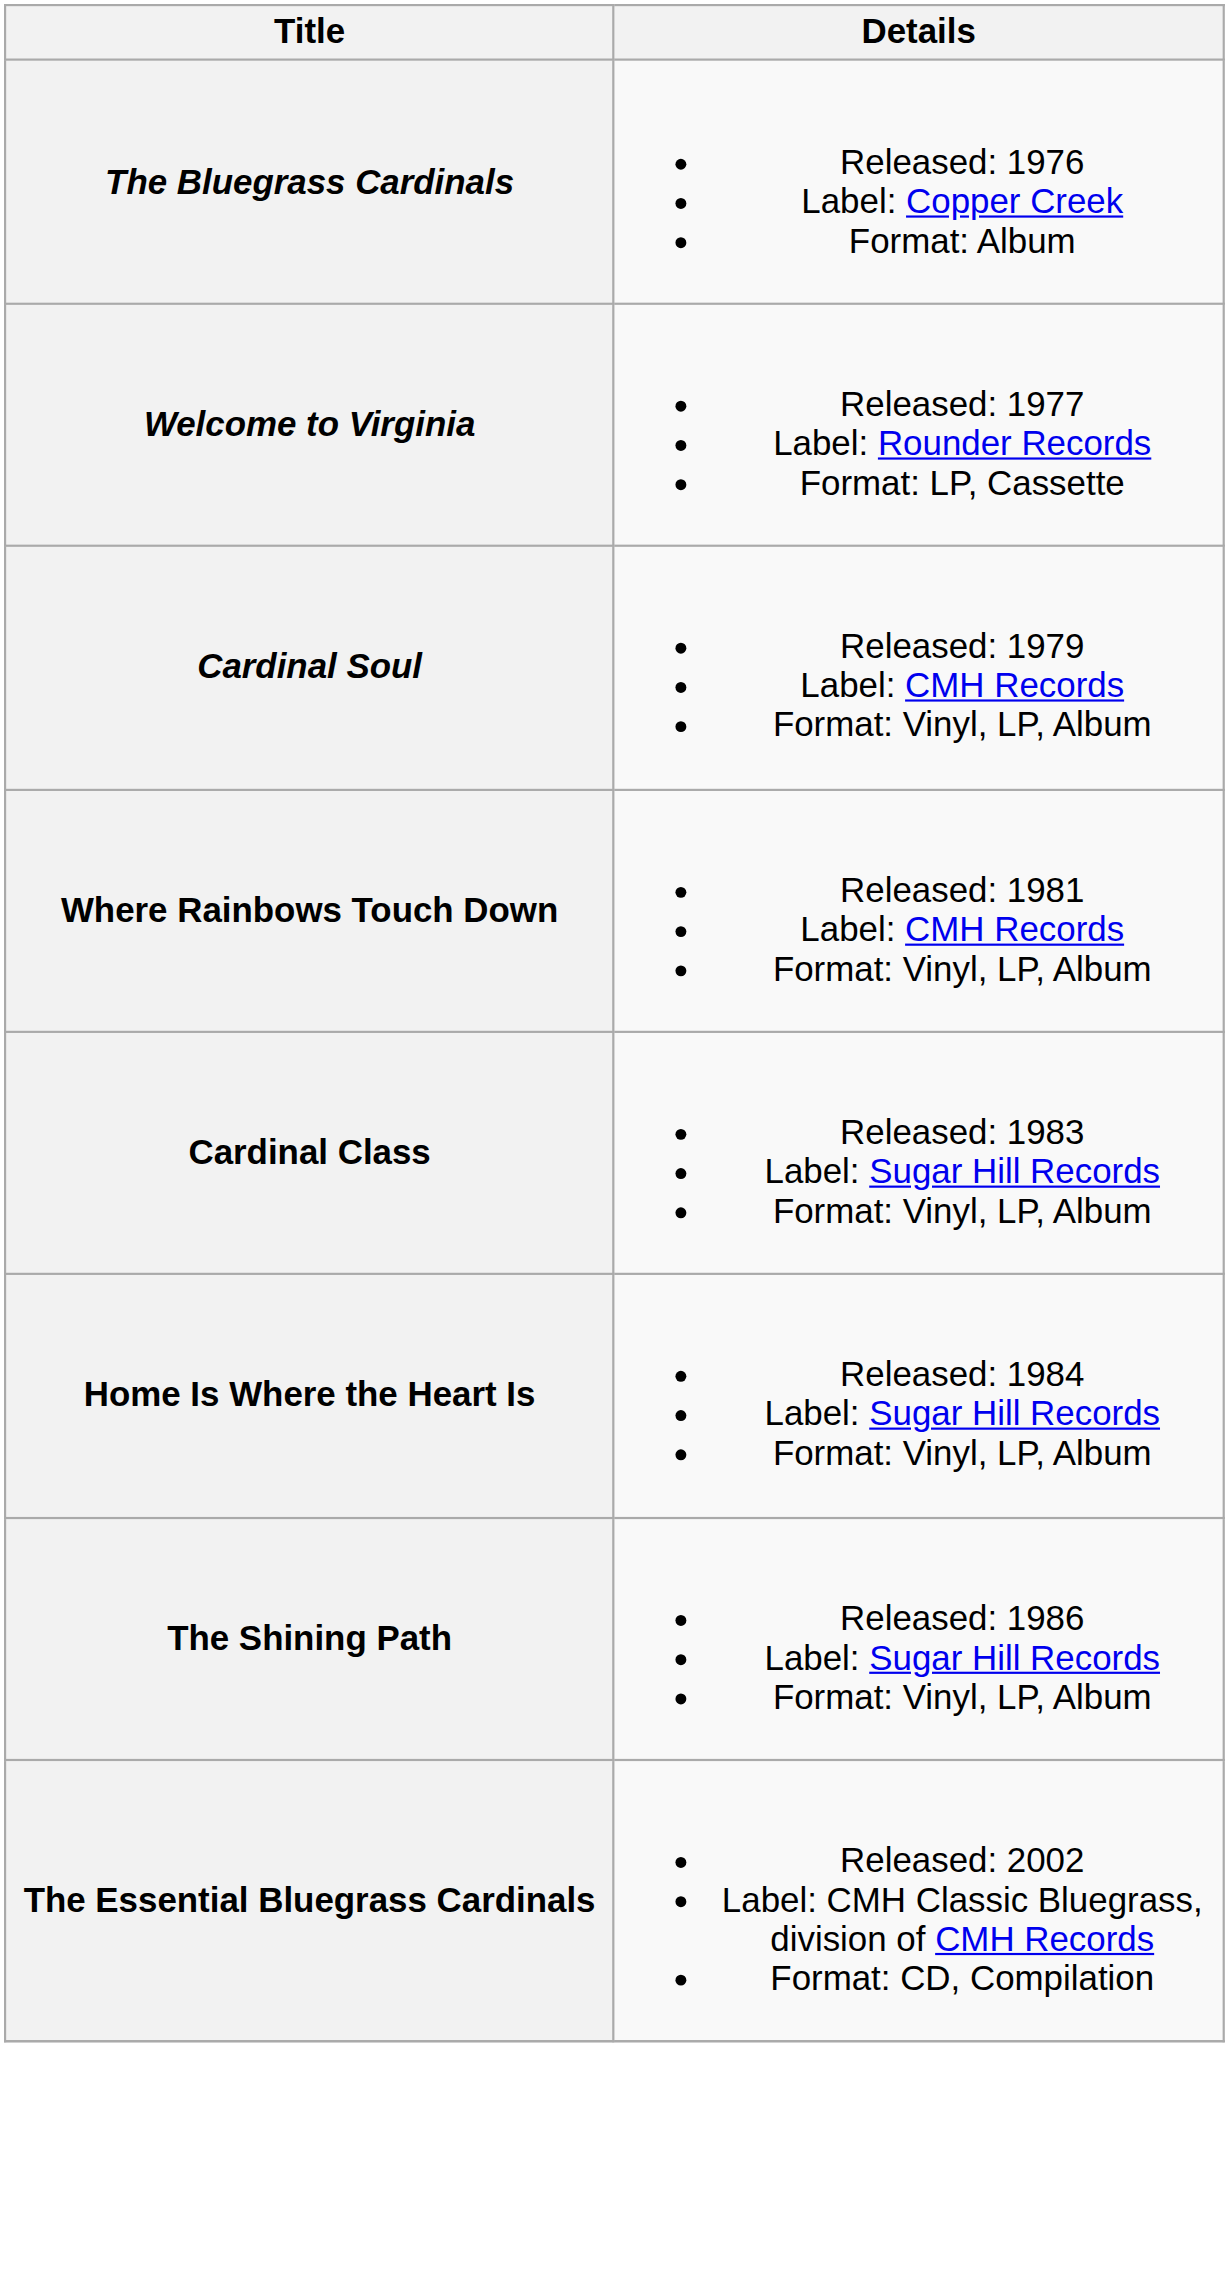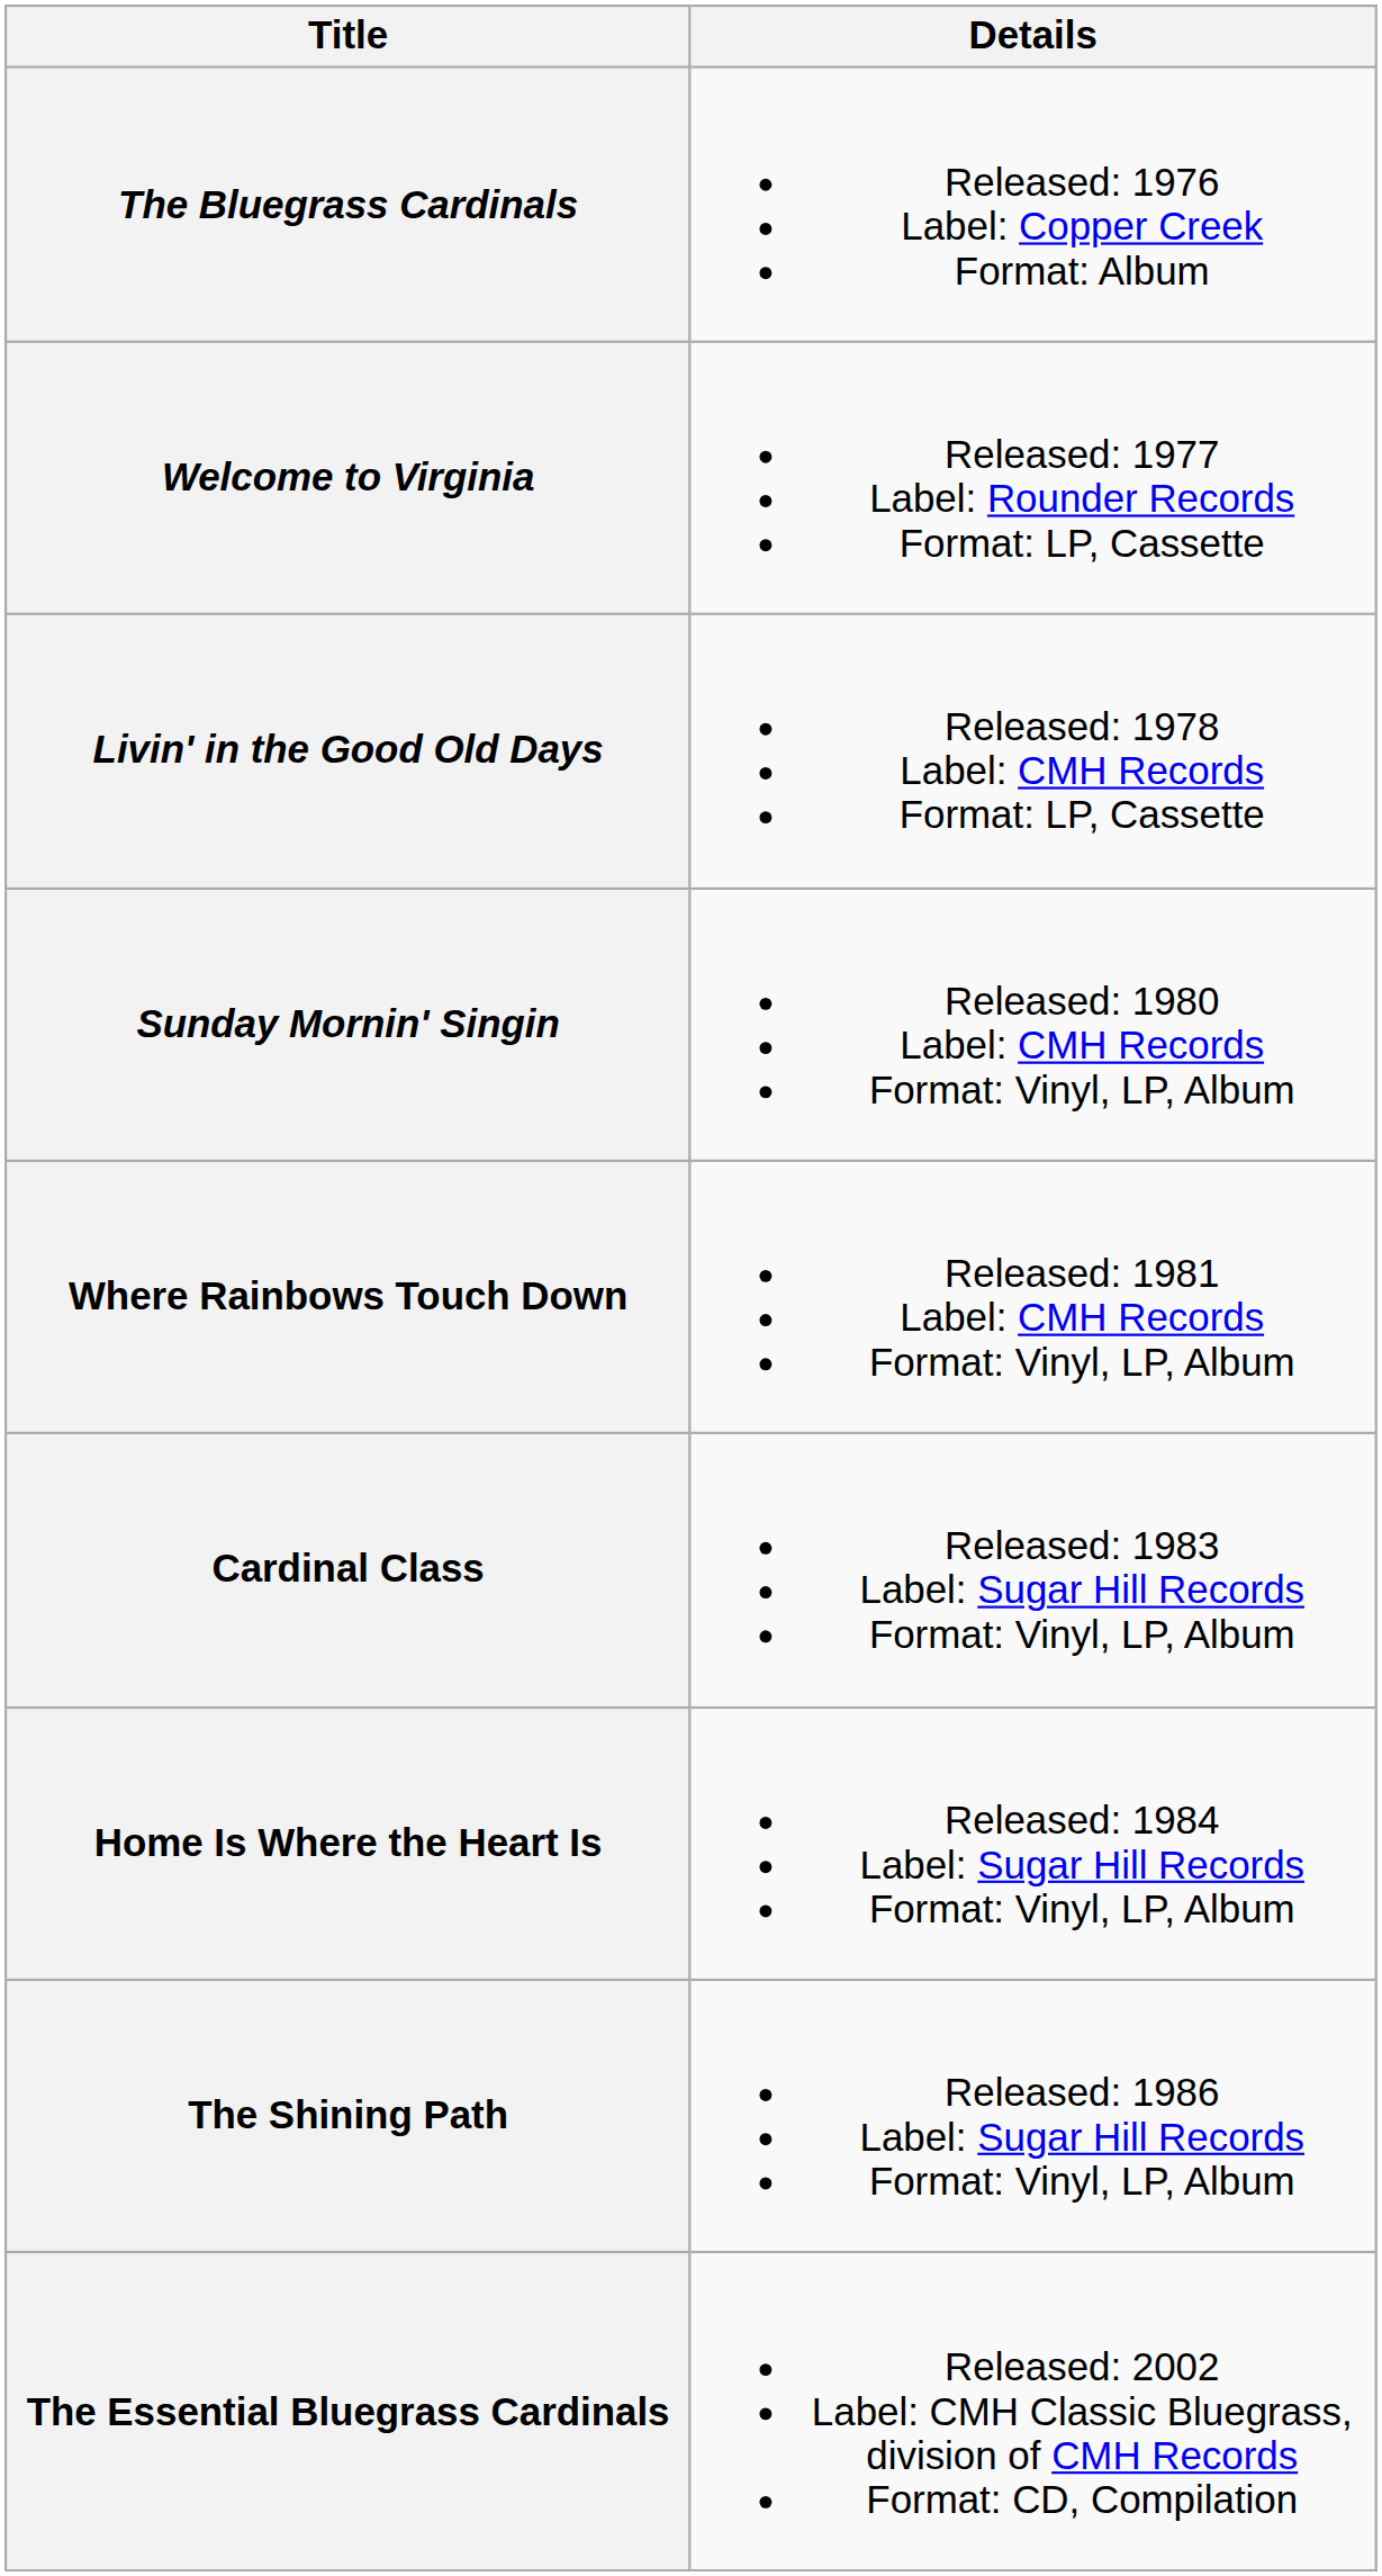 <table class="wikitable plainrowheaders" style="text-align:center;">
 <tr>
 <th scope="col" style="width:17em;">Title</th>
 <th scope="col" style="width:17em;">Details</th>
 </tr>
 <tr>
 <th scope="row"><em>The Bluegrass Cardinals</em></th>
 <td><br><ul><li>Released: 1976</li><li>Label: <a href='#'>Copper Creek</a></li><li>Format: Album</li></ul></td>
 </tr>
 <tr>
 <th scope="row"><em>Welcome to Virginia</em></th>
 <td><br><ul><li>Released: 1977</li><li>Label: <a href='#'>Rounder Records</a></li><li>Format: LP, Cassette</li></ul></td>
 </tr>
 <tr>
-<th scope="row"><em>Cardinal Soul</em></th>
-<td><br><ul><li>Released: 1979</li><li>Label: <a href='#'>CMH Records</a></li><li>Format: Vinyl, LP, Album</li></ul></td>
+<th scope="row"><em>Livin' in the Good Old Days</em></th>
+<td><br><ul><li>Released: 1978</li><li>Label: <a href='#'>CMH Records</a></li><li>Format: LP, Cassette</li></ul></td>
+</tr>
+<tr>
+<th scope="row"><em>Sunday Mornin' Singin<strong></th>
+<td><br><ul><li>Released: 1980</li><li>Label: <a href='#'>CMH Records</a></li><li>Format: Vinyl, LP, Album</li></ul></td>
 </tr>
 <tr>
 <th scope="row"></em>Where Rainbows Touch Down<em></th>
 <td><br><ul><li>Released: 1981</li><li>Label: <a href='#'>CMH Records</a></li><li>Format: Vinyl, LP, Album</li></ul></td>
 </tr>
 <tr>
 <th scope="row"></em>Cardinal Class<em></th>
 <td><br><ul><li>Released: 1983</li><li>Label: <a href='#'>Sugar Hill Records</a></li><li>Format: Vinyl, LP, Album</li></ul></td>
 </tr>
 <tr>
 <th scope="row"></em>Home Is Where the Heart Is<em></th>
 <td><br><ul><li>Released: 1984</li><li>Label: <a href='#'>Sugar Hill Records</a></li><li>Format: Vinyl, LP, Album</li></ul></td>
 </tr>
 <tr>
 <th scope="row"></em>The Shining Path<em></th>
 <td><br><ul><li>Released: 1986</li><li>Label: <a href='#'>Sugar Hill Records</a></li><li>Format: Vinyl, LP, Album</li></ul></td>
 </tr>
 <tr>
 <th scope="row"></em>The Essential Bluegrass Cardinals<em></th>
 <td><br><ul><li>Released: 2002</li><li>Label: CMH Classic Bluegrass, division of <a href='#'>CMH Records</a></li><li>Format: CD, Compilation</li></ul></td>
 </tr>
 <tr>
 </tr>
 </table>
